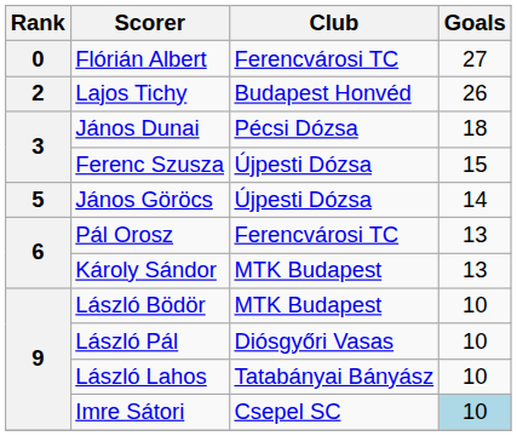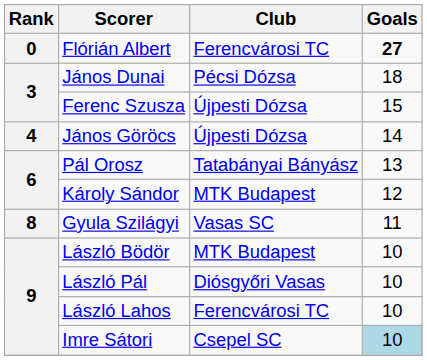 <table class="wikitable" style="text-align:center">
 <tr>
 <th>Rank</th>
 <th>Scorer</th>
 <th>Club</th>
 <th>Goals</th>
 </tr>
 <tr>
 <th rowspan="1">0</th>
 <td align=left> <a href='#'>Flórián Albert</a></td>
 <td align=left><a href='#'>Ferencvárosi TC</a></td>
-<td>27</td>
-</tr>
-<tr>
-<th rowspan="1">2</th>
-<td align=left> <a href='#'>Lajos Tichy</a></td>
-<td align=left><a href='#'>Budapest Honvéd</a></td>
-<td>26</td>
+<td><strong>27</strong></td>
 </tr>
 <tr>
 <th rowspan="2">3</th>
 <td align=left> <a href='#'>János Dunai</a></td>
 <td align=left><a href='#'>Pécsi Dózsa</a></td>
 <td>18</td>
 </tr>
 <tr>
 <td align=left> <a href='#'>Ferenc Szusza</a></td>
 <td align=left><a href='#'>Újpesti Dózsa</a></td>
 <td>15</td>
 </tr>
 <tr>
-<th rowspan="1">5</th>
+<th rowspan="1">4</th>
 <td align=left> <a href='#'>János Göröcs</a></td>
 <td align=left><a href='#'>Újpesti Dózsa</a></td>
 <td>14</td>
 </tr>
 <tr>
 <th rowspan="2">6</th>
 <td align=left> <a href='#'>Pál Orosz</a></td>
-<td align=left><a href='#'>Ferencvárosi TC</a></td>
+<td><a href='#'>Tatabányai Bányász</a></td>
 <td>13</td>
 </tr>
 <tr>
 <td align=left> <a href='#'>Károly Sándor</a></td>
 <td align=left><a href='#'>MTK Budapest</a></td>
-<td>13</td>
+<td>12</td>
+</tr>
+<tr>
+<th rowspan="1">8</th>
+<td align=left> <a href='#'>Gyula Szilágyi</a></td>
+<td align=left><a href='#'>Vasas SC</a></td>
+<td>11</td>
 </tr>
 <tr>
 <th rowspan="4">9</th>
 <td align=left> <a href='#'>László Bödör</a></td>
 <td align=left><a href='#'>MTK Budapest</a></td>
 <td>10</td>
 </tr>
 <tr>
 <td align=left> <a href='#'>László Pál</a></td>
 <td align=left><a href='#'>Diósgyőri Vasas</a></td>
 <td>10</td>
 </tr>
 <tr>
 <td align=left> <a href='#'>László Lahos</a></td>
-<td><a href='#'>Tatabányai Bányász</a></td>
+<td align=left><a href='#'>Ferencvárosi TC</a></td>
 <td>10</td>
 </tr>
 <tr>
 <td align=left> <a href='#'>Imre Sátori</a></td>
 <td align=left><a href='#'>Csepel SC</a></td>
 <td style="background: lightblue;">10</td>
 </tr>
 <tr>
 </tr>
 </table>
